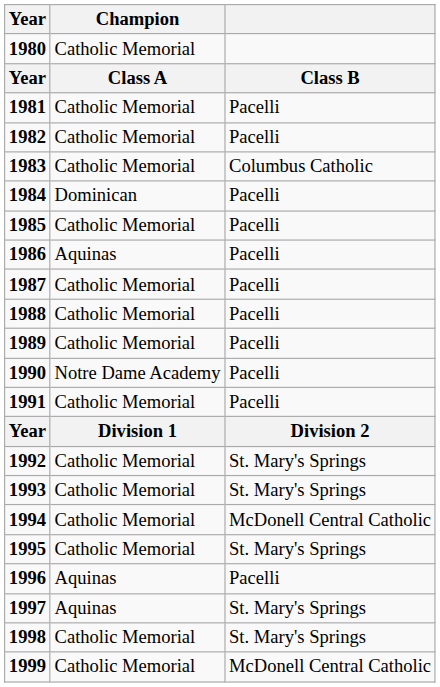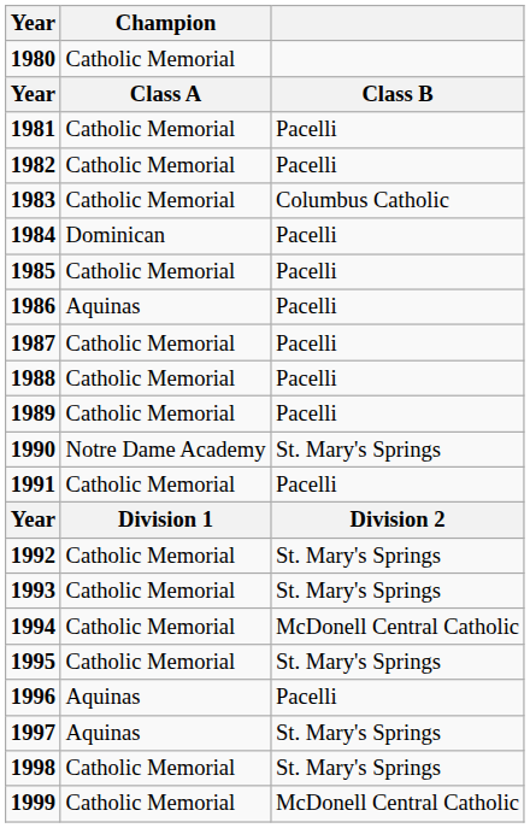 <table class="wikitable mw-collapsible mw-collapsed">
 <tr>
 <th>Year</th>
 <th>Champion</th>
 <th></th>
 </tr>
 <tr>
 <td><strong>1980</strong></td>
 <td>Catholic Memorial</td>
 <td></td>
 </tr>
 <tr>
 <th>Year</th>
 <th>Class A</th>
 <th>Class B</th>
 </tr>
 <tr>
 <td><strong>1981</strong></td>
 <td>Catholic Memorial</td>
 <td>Pacelli</td>
 </tr>
 <tr>
 <td><strong>1982</strong></td>
 <td>Catholic Memorial</td>
 <td>Pacelli</td>
 </tr>
 <tr>
 <td><strong>1983</strong></td>
 <td>Catholic Memorial</td>
 <td>Columbus Catholic</td>
 </tr>
 <tr>
 <td><strong>1984</strong></td>
 <td>Dominican</td>
 <td>Pacelli</td>
 </tr>
 <tr>
 <td><strong>1985</strong></td>
 <td>Catholic Memorial</td>
 <td>Pacelli</td>
 </tr>
 <tr>
 <td><strong>1986</strong></td>
 <td>Aquinas</td>
 <td>Pacelli</td>
 </tr>
 <tr>
 <td><strong>1987</strong></td>
 <td>Catholic Memorial</td>
 <td>Pacelli</td>
 </tr>
 <tr>
 <td><strong>1988</strong></td>
 <td>Catholic Memorial</td>
 <td>Pacelli</td>
 </tr>
 <tr>
 <td><strong>1989</strong></td>
 <td>Catholic Memorial</td>
 <td>Pacelli</td>
 </tr>
 <tr>
 <td><strong>1990</strong></td>
 <td>Notre Dame Academy</td>
-<td>Pacelli</td>
+<td>St. Mary's Springs</td>
 </tr>
 <tr>
 <td><strong>1991</strong></td>
 <td>Catholic Memorial</td>
 <td>Pacelli</td>
 </tr>
 <tr>
 <th>Year</th>
 <th>Division 1</th>
 <th>Division 2</th>
 </tr>
 <tr>
 <td><strong>1992</strong></td>
 <td>Catholic Memorial</td>
 <td>St. Mary's Springs</td>
 </tr>
 <tr>
 <td><strong>1993</strong></td>
 <td>Catholic Memorial</td>
 <td>St. Mary's Springs</td>
 </tr>
 <tr>
 <td><strong>1994</strong></td>
 <td>Catholic Memorial</td>
 <td>McDonell Central Catholic</td>
 </tr>
 <tr>
 <td><strong>1995</strong></td>
 <td>Catholic Memorial</td>
 <td>St. Mary's Springs</td>
 </tr>
 <tr>
 <td><strong>1996</strong></td>
 <td>Aquinas</td>
 <td>Pacelli</td>
 </tr>
 <tr>
 <td><strong>1997</strong></td>
 <td>Aquinas</td>
 <td>St. Mary's Springs</td>
 </tr>
 <tr>
 <td><strong>1998</strong></td>
 <td>Catholic Memorial</td>
 <td>St. Mary's Springs</td>
 </tr>
 <tr>
 <td><strong>1999</strong></td>
 <td>Catholic Memorial</td>
 <td>McDonell Central Catholic</td>
 </tr>
 </table>
